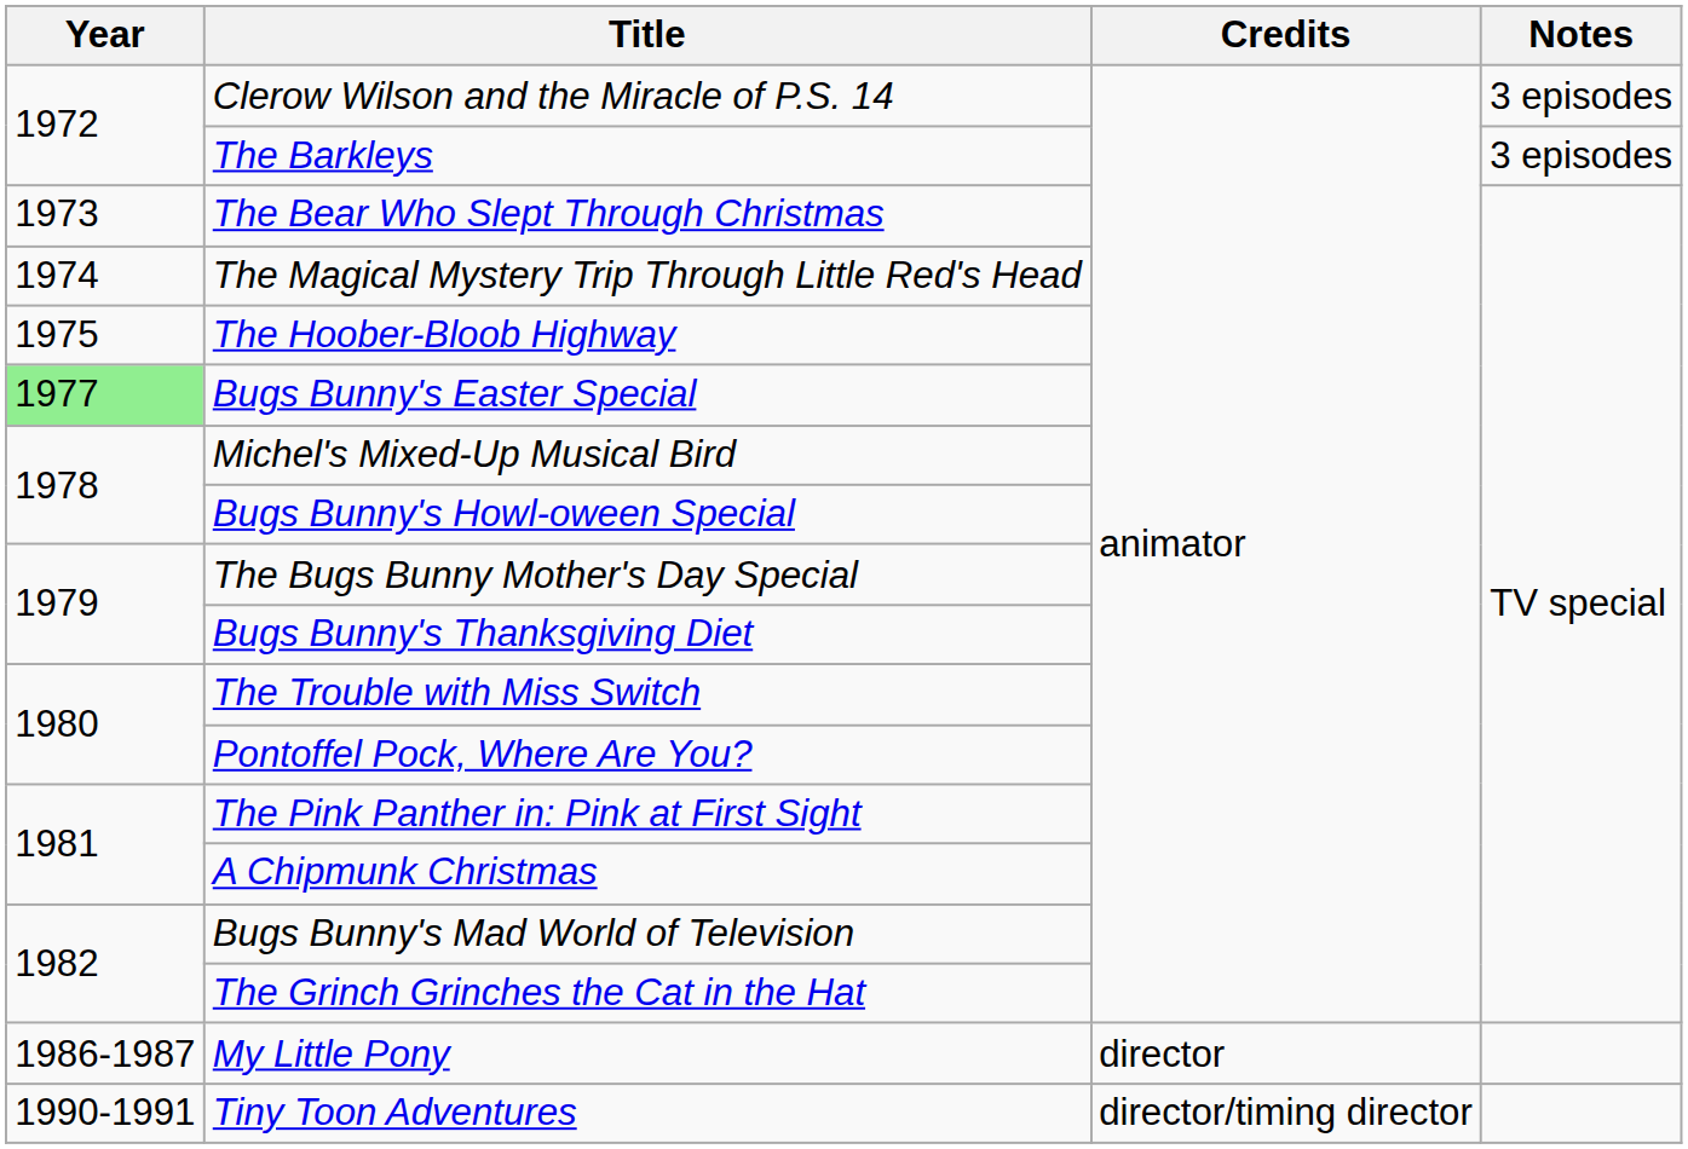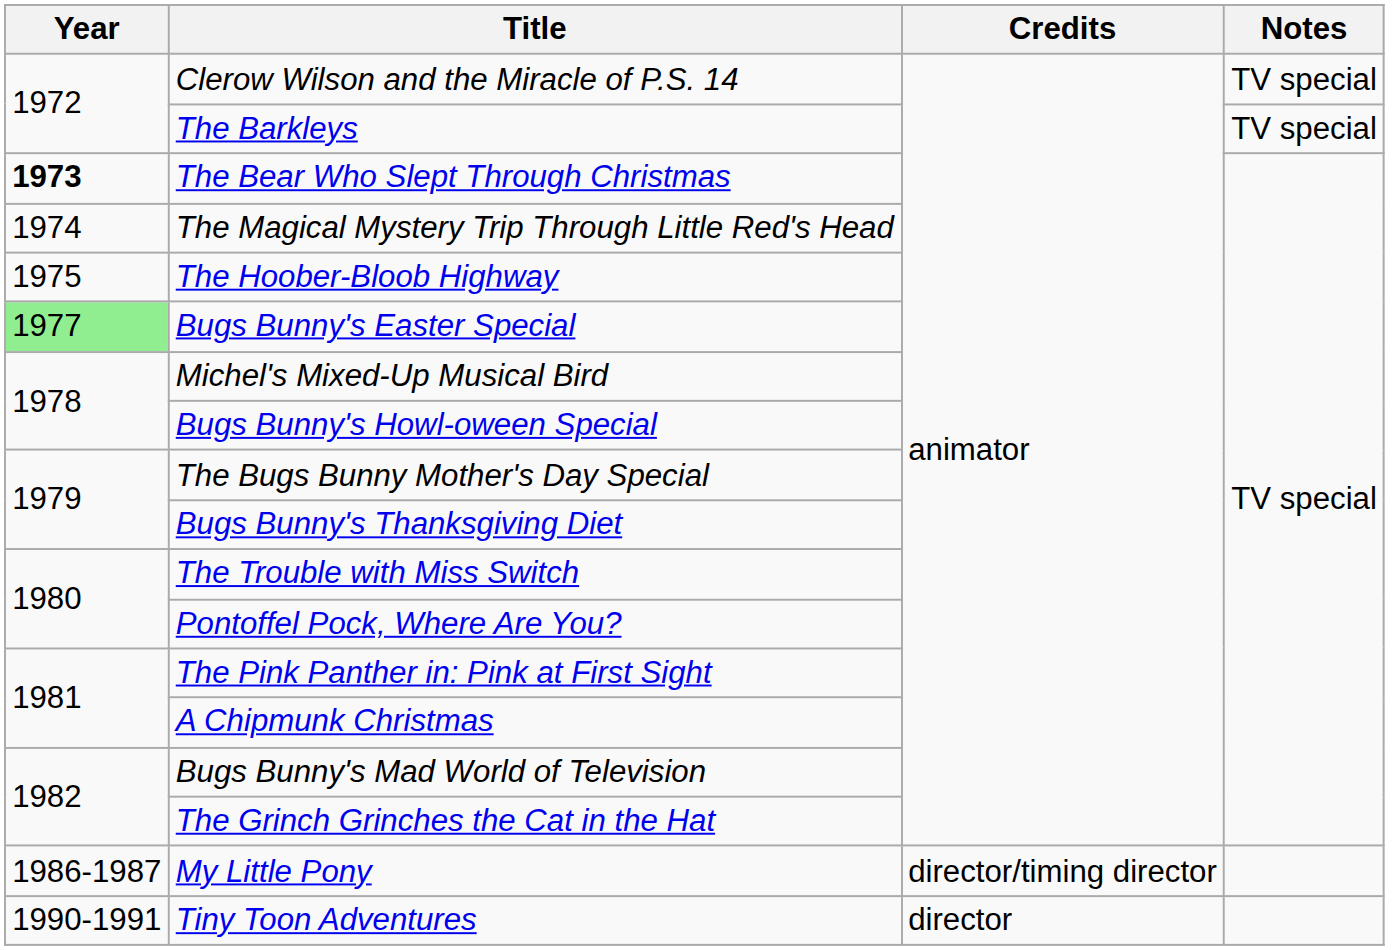 <table class="wikitable sortable">
 <tr>
 <th>Year</th>
 <th>Title</th>
 <th>Credits</th>
 <th>Notes</th>
 </tr>
 <tr>
 <td rowspan="2">1972</td>
 <td><em>Clerow Wilson and the Miracle of P.S. 14</em></td>
 <td rowspan="16">animator</td>
-<td>3 episodes</td>
+<td>TV special</td>
 </tr>
 <tr>
 <td><em><a href='#'>The Barkleys</a></em></td>
-<td>3 episodes</td>
+<td>TV special</td>
 </tr>
 <tr>
-<td>1973</td>
+<td><strong>1973</strong></td>
 <td><em><a href='#'>The Bear Who Slept Through Christmas</a></em></td>
 <td rowspan="14">TV special</td>
 </tr>
 <tr>
 <td>1974</td>
 <td><em>The Magical Mystery Trip Through Little Red's Head</em></td>
 </tr>
 <tr>
 <td>1975</td>
 <td><em><a href='#'>The Hoober-Bloob Highway</a></em></td>
 </tr>
 <tr>
 <td style="background: lightgreen;">1977</td>
 <td><em><a href='#'>Bugs Bunny's Easter Special</a></em></td>
 </tr>
 <tr>
 <td rowspan="2">1978</td>
 <td><em>Michel's Mixed-Up Musical Bird</em></td>
 </tr>
 <tr>
 <td><em><a href='#'>Bugs Bunny's Howl-oween Special</a></em></td>
 </tr>
 <tr>
 <td rowspan="2">1979</td>
 <td><em>The Bugs Bunny Mother's Day Special</em></td>
 </tr>
 <tr>
 <td><em><a href='#'>Bugs Bunny's Thanksgiving Diet</a></em></td>
 </tr>
 <tr>
 <td rowspan="2">1980</td>
 <td><em><a href='#'>The Trouble with Miss Switch</a></em></td>
 </tr>
 <tr>
 <td><em><a href='#'>Pontoffel Pock, Where Are You?</a></em></td>
 </tr>
 <tr>
 <td rowspan="2">1981</td>
 <td><em><a href='#'>The Pink Panther in: Pink at First Sight</a></em></td>
 </tr>
 <tr>
 <td><em><a href='#'>A Chipmunk Christmas</a></em></td>
 </tr>
 <tr>
 <td rowspan="2">1982</td>
 <td><em>Bugs Bunny's Mad World of Television</em></td>
 </tr>
 <tr>
 <td><em><a href='#'>The Grinch Grinches the Cat in the Hat</a></em></td>
 </tr>
 <tr>
 <td>1986-1987</td>
 <td><a href='#'><em>My Little Pony</em></a></td>
-<td>director</td>
+<td>director/timing director</td>
 <td></td>
 </tr>
 <tr>
 <td>1990-1991</td>
 <td><em><a href='#'>Tiny Toon Adventures</a></em></td>
-<td>director/timing director</td>
+<td>director</td>
 <td></td>
 </tr>
 </table>
